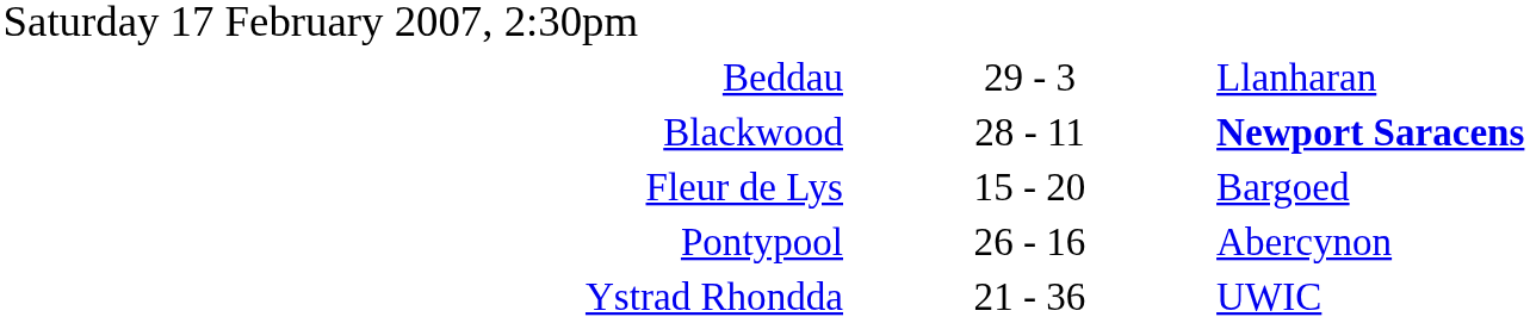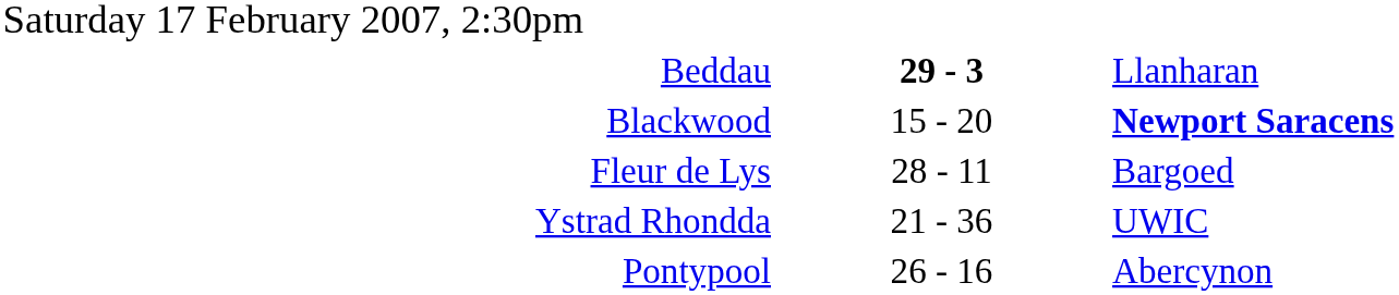 <table style="width:70%;" cellspacing="1">
 <tr>
 <th width=35%></th>
 <th width=15%></th>
 <th></th>
 </tr>
 <tr>
 <td>Saturday 17 February 2007, 2:30pm</td>
 </tr>
 <tr style=font-size:90%>
 <td align=right><a href='#'>Beddau</a></td>
-<td align=center>29 - 3</td>
+<td align=center><strong>29 - 3</strong></td>
 <td><a href='#'>Llanharan</a></td>
 </tr>
 <tr style=font-size:90%>
 <td align=right><a href='#'>Blackwood</a></td>
-<td align=center>28 - 11</td>
+<td align=center>15 - 20</td>
 <td><strong><a href='#'>Newport Saracens</a></strong></td>
 </tr>
 <tr style=font-size:90%>
 <td align=right><a href='#'>Fleur de Lys</a></td>
-<td align=center>15 - 20</td>
+<td align=center>28 - 11</td>
 <td><a href='#'>Bargoed</a></td>
+</tr>
+<tr style=font-size:90%>
+<td align=right><a href='#'>Ystrad Rhondda</a></td>
+<td align=center>21 - 36</td>
+<td><a href='#'>UWIC</a></td>
 </tr>
 <tr style=font-size:90%>
 <td align=right><a href='#'>Pontypool</a></td>
 <td align=center>26 - 16</td>
 <td><a href='#'>Abercynon</a></td>
 </tr>
-<tr style=font-size:90%>
-<td align=right><a href='#'>Ystrad Rhondda</a></td>
-<td align=center>21 - 36</td>
-<td><a href='#'>UWIC</a></td>
-</tr>
 </table>
